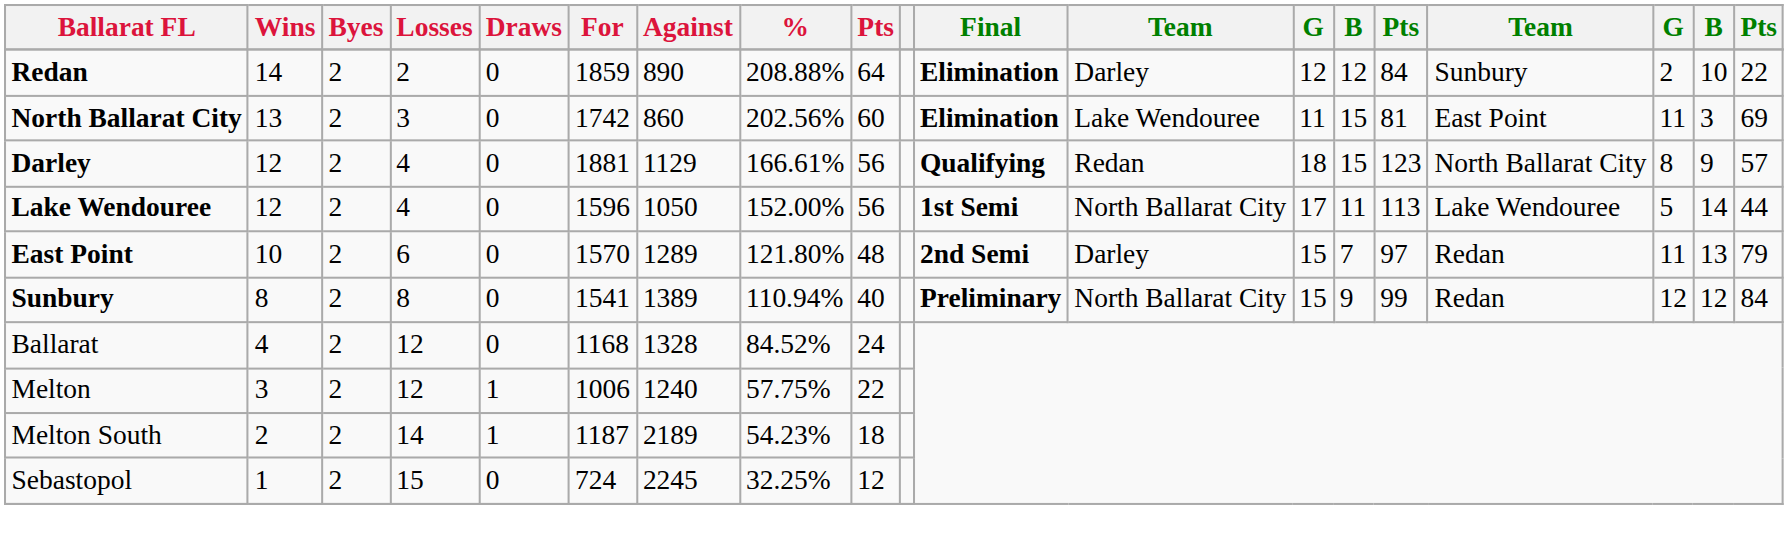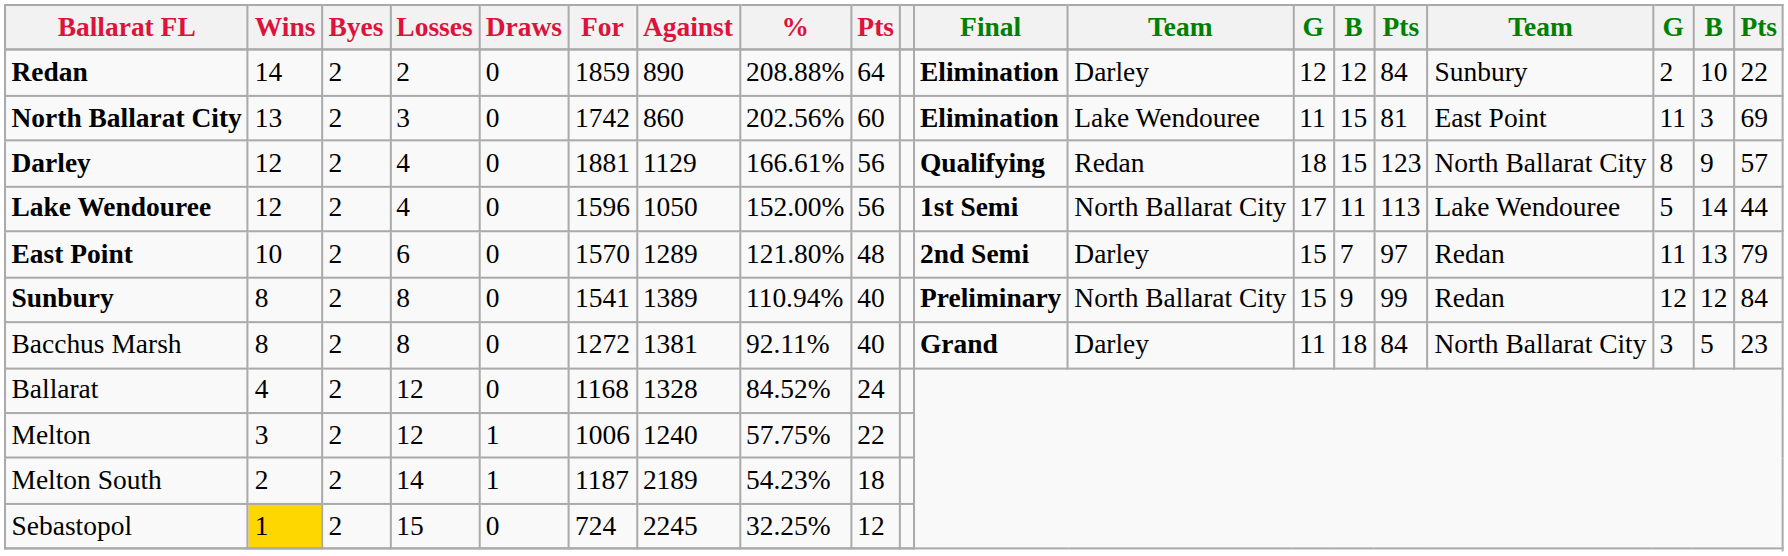 <table style="font-size: 85%; text-align: left;" class="wikitable">
 <tr>
 <th style="color:crimson">Ballarat FL</th>
 <th style="color:crimson">Wins</th>
 <th style="color:crimson">Byes</th>
 <th style="color:crimson">Losses</th>
 <th style="color:crimson">Draws</th>
 <th style="color:crimson">For</th>
 <th style="color:crimson">Against</th>
 <th style="color:crimson">%</th>
 <th style="color:crimson">Pts</th>
 <th></th>
 <th style="color:green">Final</th>
 <th style="color:green">Team</th>
 <th style="color:green">G</th>
 <th style="color:green">B</th>
 <th style="color:green">Pts</th>
 <th style="color:green">Team</th>
 <th style="color:green">G</th>
 <th style="color:green">B</th>
 <th style="color:green">Pts</th>
 </tr>
 <tr>
 </tr>
 <tr>
 </tr>
 <tr>
 <td><strong>	Redan	</strong></td>
 <td>14</td>
 <td>2</td>
 <td>2</td>
 <td>0</td>
 <td>1859</td>
 <td>890</td>
 <td>208.88%</td>
 <td>64</td>
 <td></td>
 <td><strong>Elimination</strong></td>
 <td>Darley</td>
 <td>12</td>
 <td>12</td>
 <td>84</td>
 <td>Sunbury</td>
 <td>2</td>
 <td>10</td>
 <td>22</td>
 </tr>
 <tr>
 <td><strong>	North Ballarat City	</strong></td>
 <td>13</td>
 <td>2</td>
 <td>3</td>
 <td>0</td>
 <td>1742</td>
 <td>860</td>
 <td>202.56%</td>
 <td>60</td>
 <td></td>
 <td><strong>Elimination</strong></td>
 <td>Lake Wendouree</td>
 <td>11</td>
 <td>15</td>
 <td>81</td>
 <td>East Point</td>
 <td>11</td>
 <td>3</td>
 <td>69</td>
 </tr>
 <tr>
 <td><strong>	Darley	</strong></td>
 <td>12</td>
 <td>2</td>
 <td>4</td>
 <td>0</td>
 <td>1881</td>
 <td>1129</td>
 <td>166.61%</td>
 <td>56</td>
 <td></td>
 <td><strong>Qualifying</strong></td>
 <td>Redan</td>
 <td>18</td>
 <td>15</td>
 <td>123</td>
 <td>North Ballarat City</td>
 <td>8</td>
 <td>9</td>
 <td>57</td>
 </tr>
 <tr>
 <td><strong>	Lake Wendouree	</strong></td>
 <td>12</td>
 <td>2</td>
 <td>4</td>
 <td>0</td>
 <td>1596</td>
 <td>1050</td>
 <td>152.00%</td>
 <td>56</td>
 <td></td>
 <td><strong>1st Semi</strong></td>
 <td>North Ballarat City</td>
 <td>17</td>
 <td>11</td>
 <td>113</td>
 <td>Lake Wendouree</td>
 <td>5</td>
 <td>14</td>
 <td>44</td>
 </tr>
 <tr>
 <td><strong>	East Point	</strong></td>
 <td>10</td>
 <td>2</td>
 <td>6</td>
 <td>0</td>
 <td>1570</td>
 <td>1289</td>
 <td>121.80%</td>
 <td>48</td>
 <td></td>
 <td><strong>2nd Semi</strong></td>
 <td>Darley</td>
 <td>15</td>
 <td>7</td>
 <td>97</td>
 <td>Redan</td>
 <td>11</td>
 <td>13</td>
 <td>79</td>
 </tr>
 <tr>
 <td><strong>Sunbury	</strong></td>
 <td>8</td>
 <td>2</td>
 <td>8</td>
 <td>0</td>
 <td>1541</td>
 <td>1389</td>
 <td>110.94%</td>
 <td>40</td>
 <td></td>
 <td><strong>Preliminary</strong></td>
 <td>North Ballarat City</td>
 <td>15</td>
 <td>9</td>
 <td>99</td>
 <td>Redan</td>
 <td>12</td>
 <td>12</td>
 <td>84</td>
 </tr>
 <tr>
+<td>Bacchus Marsh</td>
+<td>8</td>
+<td>2</td>
+<td>8</td>
+<td>0</td>
+<td>1272</td>
+<td>1381</td>
+<td>92.11%</td>
+<td>40</td>
+<td></td>
+<td><strong>Grand</strong></td>
+<td>Darley</td>
+<td>11</td>
+<td>18</td>
+<td>84</td>
+<td>North Ballarat City</td>
+<td>3</td>
+<td>5</td>
+<td>23</td>
+</tr>
+<tr>
 <td>Ballarat</td>
 <td>4</td>
 <td>2</td>
 <td>12</td>
 <td>0</td>
 <td>1168</td>
 <td>1328</td>
 <td>84.52%</td>
 <td>24</td>
 <td></td>
 </tr>
 <tr>
 <td>Melton</td>
 <td>3</td>
 <td>2</td>
 <td>12</td>
 <td>1</td>
 <td>1006</td>
 <td>1240</td>
 <td>57.75%</td>
 <td>22</td>
 <td></td>
 </tr>
 <tr>
 <td>Melton South</td>
 <td>2</td>
 <td>2</td>
 <td>14</td>
 <td>1</td>
 <td>1187</td>
 <td>2189</td>
 <td>54.23%</td>
 <td>18</td>
 <td></td>
 </tr>
 <tr>
 <td>Sebastopol</td>
-<td>1</td>
+<td style="background: gold;">1</td>
 <td>2</td>
 <td>15</td>
 <td>0</td>
 <td>724</td>
 <td>2245</td>
 <td>32.25%</td>
 <td>12</td>
 <td></td>
 </tr>
 <tr>
 </tr>
 </table>
